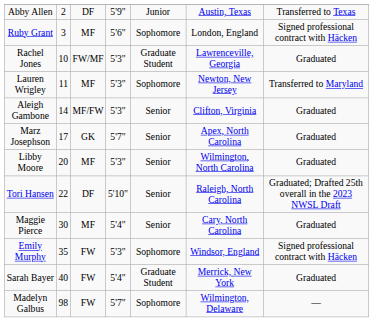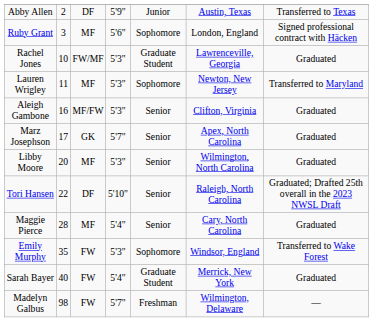 <table class="wikitable sortable" style="text-align:center;" border="1">
 <tr align=center>
 </tr>
 <tr>
 <td>Abby Allen</td>
 <td>2</td>
 <td>DF</td>
 <td>5'9"</td>
 <td>Junior</td>
 <td><a href='#'>Austin, Texas</a></td>
 <td>Transferred to <a href='#'>Texas</a></td>
 </tr>
 <tr>
 <td><a href='#'>Ruby Grant</a></td>
 <td>3</td>
 <td>MF</td>
 <td>5'6"</td>
 <td>Sophomore</td>
 <td>London, England</td>
 <td>Signed professional contract with <a href='#'>Häcken</a></td>
 </tr>
 <tr>
 <td>Rachel Jones</td>
 <td>10</td>
 <td>FW/MF</td>
 <td>5'3"</td>
 <td>Graduate Student</td>
 <td><a href='#'>Lawrenceville, Georgia</a></td>
 <td>Graduated</td>
 </tr>
 <tr>
 <td>Lauren Wrigley</td>
 <td>11</td>
 <td>MF</td>
 <td>5'3"</td>
 <td>Sophomore</td>
 <td><a href='#'>Newton, New Jersey</a></td>
 <td>Transferred to <a href='#'>Maryland</a></td>
 </tr>
 <tr>
 <td>Aleigh Gambone</td>
-<td>14</td>
+<td>16</td>
 <td>MF/FW</td>
 <td>5'3"</td>
 <td>Senior</td>
 <td><a href='#'>Clifton, Virginia</a></td>
 <td>Graduated</td>
 </tr>
 <tr>
 <td>Marz Josephson</td>
 <td>17</td>
 <td>GK</td>
 <td>5'7"</td>
 <td>Senior</td>
 <td><a href='#'>Apex, North Carolina</a></td>
 <td>Graduated</td>
 </tr>
 <tr>
 <td>Libby Moore</td>
 <td>20</td>
 <td>MF</td>
 <td>5'3"</td>
 <td>Senior</td>
 <td><a href='#'>Wilmington, North Carolina</a></td>
 <td>Graduated</td>
 </tr>
 <tr>
 <td><a href='#'>Tori Hansen</a></td>
 <td>22</td>
 <td>DF</td>
 <td>5'10"</td>
 <td>Senior</td>
 <td><a href='#'>Raleigh, North Carolina</a></td>
 <td>Graduated; Drafted 25th overall in the <a href='#'>2023 NWSL Draft</a></td>
 </tr>
 <tr>
 <td>Maggie Pierce</td>
-<td>30</td>
+<td>28</td>
 <td>MF</td>
 <td>5'4"</td>
 <td>Senior</td>
 <td><a href='#'>Cary, North Carolina</a></td>
 <td>Graduated</td>
 </tr>
 <tr>
 <td><a href='#'>Emily Murphy</a></td>
 <td>35</td>
 <td>FW</td>
 <td>5'3"</td>
 <td>Sophomore</td>
 <td><a href='#'>Windsor, England</a></td>
-<td>Signed professional contract with <a href='#'>Häcken</a></td>
+<td>Transferred to <a href='#'>Wake Forest</a></td>
 </tr>
 <tr>
 <td>Sarah Bayer</td>
 <td>40</td>
 <td>FW</td>
 <td>5'4"</td>
 <td>Graduate Student</td>
 <td><a href='#'>Merrick, New York</a></td>
 <td>Graduated</td>
 </tr>
 <tr>
 <td>Madelyn Galbus</td>
 <td>98</td>
 <td>FW</td>
 <td>5'7"</td>
-<td>Sophomore</td>
+<td>Freshman</td>
 <td><a href='#'>Wilmington, Delaware</a></td>
 <td>—</td>
 </tr>
 </table>
